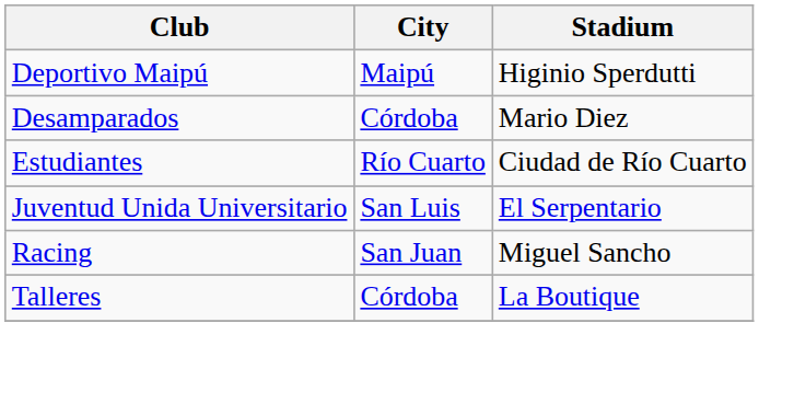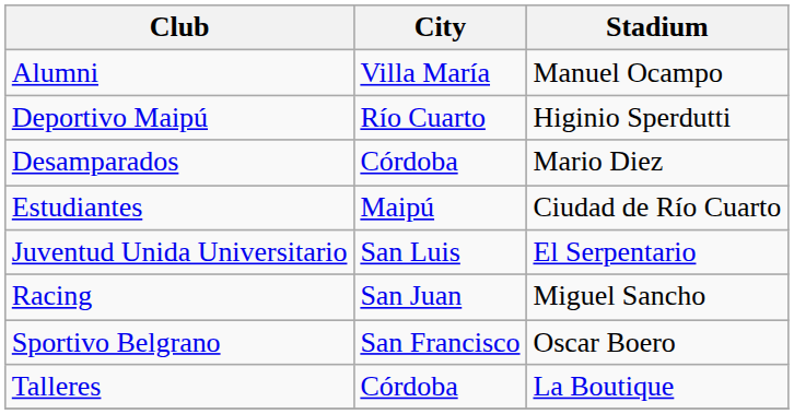 <table class="wikitable sortable">
 <tr>
 <th>Club</th>
 <th>City</th>
 <th>Stadium</th>
 </tr>
 <tr>
+<td>  <a href='#'>Alumni</a></td>
+<td><a href='#'>Villa María</a></td>
+<td>Manuel Ocampo</td>
+</tr>
+<tr>
 <td> <a href='#'>Deportivo Maipú</a></td>
-<td><a href='#'>Maipú</a></td>
+<td><a href='#'>Río Cuarto</a></td>
 <td>Higinio Sperdutti</td>
 </tr>
 <tr>
 <td> <a href='#'>Desamparados</a></td>
 <td><a href='#'>Córdoba</a></td>
 <td>Mario Diez</td>
 </tr>
 <tr>
 <td> <a href='#'>Estudiantes</a></td>
-<td><a href='#'>Río Cuarto</a></td>
+<td><a href='#'>Maipú</a></td>
 <td>Ciudad de Río Cuarto</td>
 </tr>
 <tr>
 <td> <a href='#'>Juventud Unida Universitario</a></td>
 <td><a href='#'>San Luis</a></td>
 <td><a href='#'>El Serpentario</a></td>
 </tr>
 <tr>
 <td> <a href='#'>Racing</a></td>
 <td><a href='#'>San Juan</a></td>
 <td>Miguel Sancho</td>
 </tr>
 <tr>
+<td> <a href='#'>Sportivo Belgrano</a></td>
+<td><a href='#'>San Francisco</a></td>
+<td>Oscar Boero</td>
+</tr>
+<tr>
 <td> <a href='#'>Talleres</a></td>
 <td><a href='#'>Córdoba</a></td>
 <td><a href='#'>La Boutique</a></td>
 </tr>
 <tr>
 </tr>
 </table>
